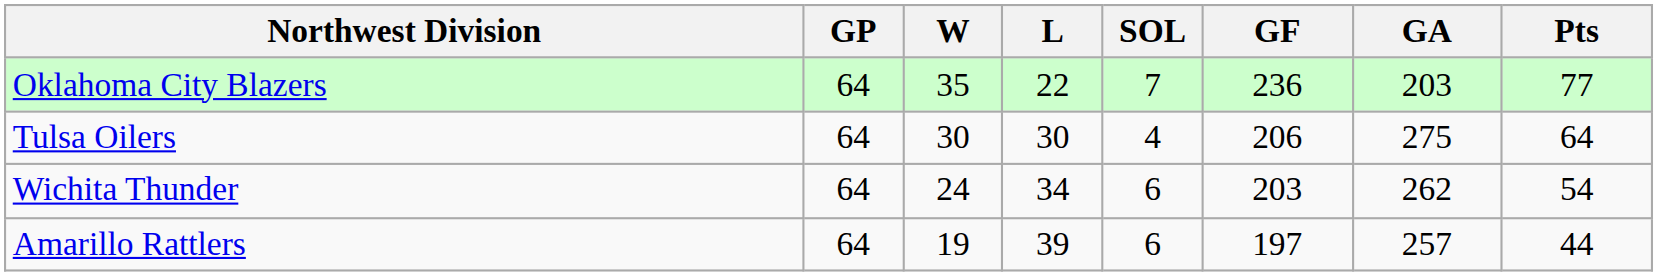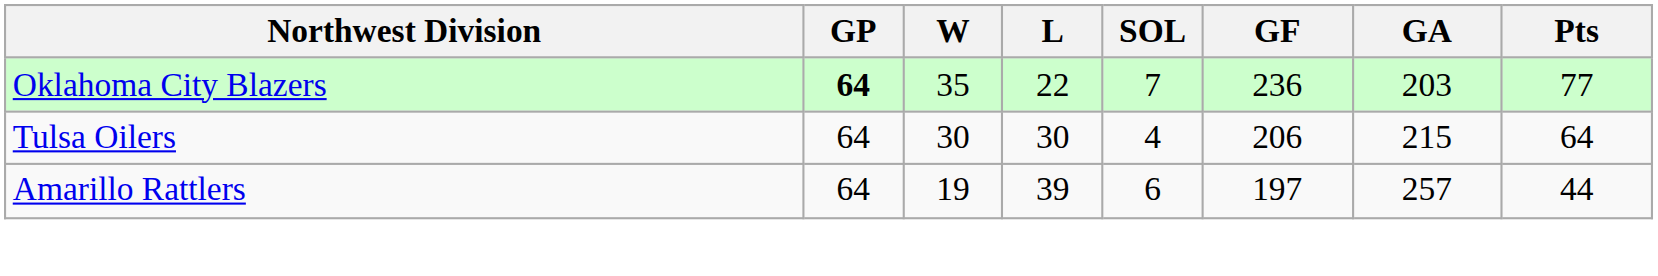 <table class="wikitable">
 <tr>
 <th width="40%" bgcolor="#e0e0e0">Northwest Division</th>
 <th width="5%" bgcolor="#e0e0e0">GP</th>
 <th width="5%" bgcolor="#e0e0e0">W</th>
 <th width="5%" bgcolor="#e0e0e0">L</th>
 <th width="5%" bgcolor="#e0e0e0">SOL</th>
 <th width="7.5%" bgcolor="#e0e0e0">GF</th>
 <th width="7.5%" bgcolor="#e0e0e0">GA</th>
 <th width="7.5%" bgcolor="#e0e0e0">Pts</th>
 </tr>
 <tr align="center" bgcolor="#CCFFCC">
 <td align="left"><a href='#'>Oklahoma City Blazers</a></td>
-<td>64</td>
+<td><strong>64</strong></td>
 <td>35</td>
 <td>22</td>
 <td>7</td>
 <td>236</td>
 <td>203</td>
 <td>77</td>
 </tr>
 <tr align="center">
 <td align="left"><a href='#'>Tulsa Oilers</a></td>
 <td>64</td>
 <td>30</td>
 <td>30</td>
 <td>4</td>
 <td>206</td>
-<td>275</td>
+<td>215</td>
 <td>64</td>
-</tr>
-<tr align="center">
-<td align="left"><a href='#'>Wichita Thunder</a></td>
-<td>64</td>
-<td>24</td>
-<td>34</td>
-<td>6</td>
-<td>203</td>
-<td>262</td>
-<td>54</td>
 </tr>
 <tr align="center">
 <td align="left"><a href='#'>Amarillo Rattlers</a></td>
 <td>64</td>
 <td>19</td>
 <td>39</td>
 <td>6</td>
 <td>197</td>
 <td>257</td>
 <td>44</td>
 </tr>
 </table>
